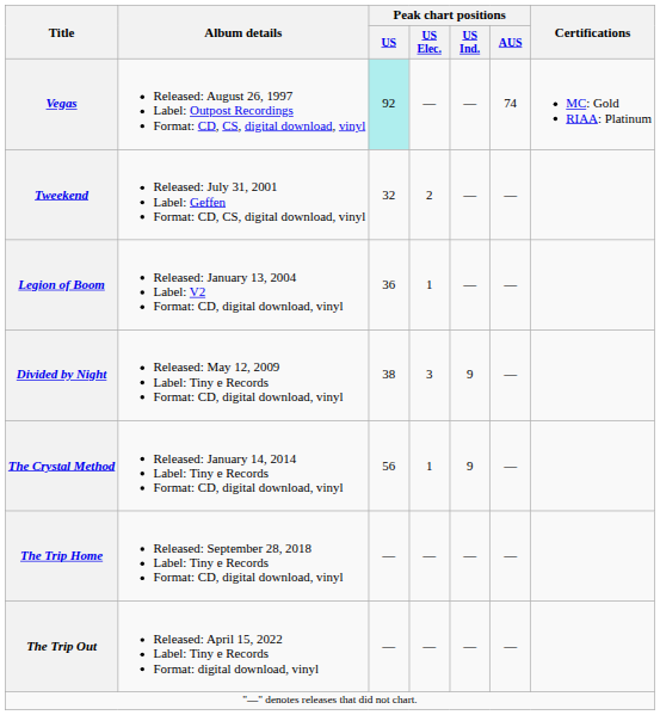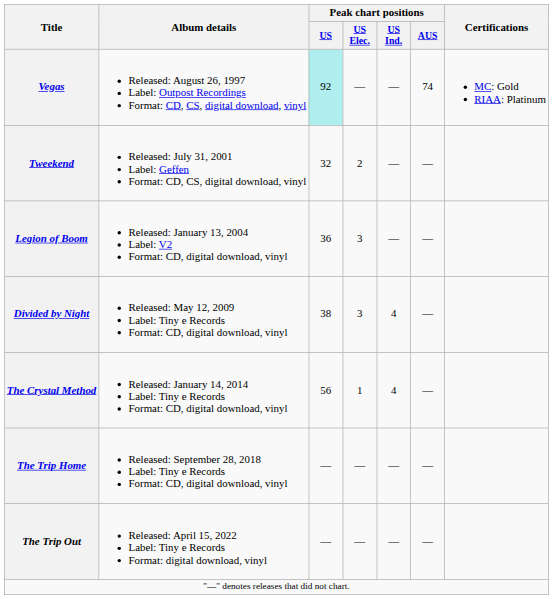 <table class="wikitable plainrowheaders">
 <tr>
 <th scope="col" rowspan="2">Title</th>
 <th scope="col" rowspan="2">Album details</th>
 <th scope="col" colspan="4">Peak chart positions</th>
 <th scope="col" rowspan="2">Certifications</th>
 </tr>
 <tr>
 <th scope="col" style="width:3em;font-size:90%;"><a href='#'>US</a><br></th>
 <th scope="col" style="width:3em;font-size:90%;"><a href='#'>US Elec.</a><br></th>
 <th scope="col" style="width:3em;font-size:90%;"><a href='#'>US Ind.</a><br></th>
 <th scope="col" style="width:3em;font-size:90%;"><a href='#'>AUS</a><br></th>
 </tr>
 <tr>
 <th scope="row"><em><a href='#'>Vegas</a></em></th>
 <td><br><ul><li>Released: August 26, 1997</li><li>Label: <a href='#'>Outpost Recordings</a></li><li>Format: <a href='#'>CD</a>, <a href='#'>CS</a>, <a href='#'>digital download</a>, <a href='#'>vinyl</a></li></ul></td>
 <td style="background: paleturquoise; text-align:center;">92</td>
 <td style="text-align:center;">—</td>
 <td style="text-align:center;">—</td>
 <td style="text-align:center;">74</td>
 <td><br><ul><li><a href='#'>MC</a>: Gold</li><li><a href='#'>RIAA</a>: Platinum</li></ul></td>
 </tr>
 <tr>
 <th scope="row"><em><a href='#'>Tweekend</a></em></th>
 <td><br><ul><li>Released: July 31, 2001</li><li>Label: <a href='#'>Geffen</a></li><li>Format: CD, CS, digital download, vinyl</li></ul></td>
 <td style="text-align:center;">32</td>
 <td style="text-align:center;">2</td>
 <td style="text-align:center;">—</td>
 <td style="text-align:center;">—</td>
 <td></td>
 </tr>
 <tr>
 <th scope="row"><em><a href='#'>Legion of Boom</a></em></th>
 <td><br><ul><li>Released: January 13, 2004</li><li>Label: <a href='#'>V2</a></li><li>Format: CD, digital download, vinyl</li></ul></td>
 <td style="text-align:center;">36</td>
-<td style="text-align:center;">1</td>
+<td style="text-align:center;">3</td>
 <td style="text-align:center;">—</td>
 <td style="text-align:center;">—</td>
 <td></td>
 </tr>
 <tr>
 <th scope="row"><em><a href='#'>Divided by Night</a></em></th>
 <td><br><ul><li>Released: May 12, 2009</li><li>Label: Tiny e Records</li><li>Format: CD, digital download, vinyl</li></ul></td>
 <td style="text-align:center;">38</td>
 <td style="text-align:center;">3</td>
-<td style="text-align:center;">9</td>
+<td style="text-align:center;">4</td>
 <td style="text-align:center;">—</td>
 <td></td>
 </tr>
 <tr>
 <th scope="row"><em><a href='#'>The Crystal Method</a></em></th>
 <td><br><ul><li>Released: January 14, 2014</li><li>Label: Tiny e Records</li><li>Format: CD, digital download, vinyl</li></ul></td>
 <td style="text-align:center;">56</td>
 <td style="text-align:center;">1</td>
-<td style="text-align:center;">9</td>
+<td style="text-align:center;">4</td>
 <td style="text-align:center;">—</td>
 <td></td>
 </tr>
 <tr>
 <th scope="row"><em><a href='#'>The Trip Home</a></em></th>
 <td><br><ul><li>Released: September 28, 2018</li><li>Label: Tiny e Records</li><li>Format: CD, digital download, vinyl</li></ul></td>
 <td style="text-align:center;">—</td>
 <td style="text-align:center;">—</td>
 <td style="text-align:center;">—</td>
 <td style="text-align:center;">—</td>
 <td></td>
 </tr>
 <tr>
 <th scope="row"><em>The Trip Out</em></th>
 <td><br><ul><li>Released: April 15, 2022</li><li>Label: Tiny e Records</li><li>Format: digital download, vinyl</li></ul></td>
 <td style="text-align:center;">—</td>
 <td style="text-align:center;">—</td>
 <td style="text-align:center;">—</td>
 <td style="text-align:center;">—</td>
 <td></td>
 </tr>
 <tr>
 <td colspan="9" style="text-align:center; font-size:85%;">"—" denotes releases that did not chart.</td>
 </tr>
 </table>
